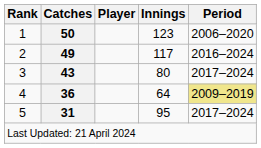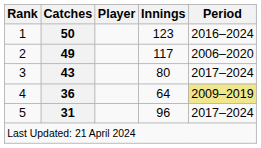 <table class="wikitable plainrowheaders sortable">
 <tr>
 <th scope=col>Rank</th>
 <th scope=col>Catches</th>
 <th scope=col>Player</th>
 <th scope=col>Innings</th>
 <th scope=col>Period</th>
 </tr>
 <tr>
 <td align=center>1</td>
 <th scope=row style=text-align:center;>50</th>
 <td></td>
 <td align=center>123</td>
-<td>2006–2020</td>
+<td>2016–2024</td>
 </tr>
 <tr>
 <td align=center>2</td>
 <th scope=row style=text-align:center;>49</th>
 <td> </td>
 <td align=center>117</td>
-<td>2016–2024</td>
+<td>2006–2020</td>
 </tr>
 <tr>
 <td align=center>3</td>
 <th scope=row style=text-align:center;>43</th>
 <td></td>
 <td align=center>80</td>
 <td>2017–2024</td>
 </tr>
 <tr>
 <td align=center>4</td>
 <th scope=row style=text-align:center;>36</th>
 <td></td>
 <td align=center>64</td>
 <td style="background: khaki;">2009–2019</td>
 </tr>
 <tr>
 <td align=center>5</td>
 <th scope=row style=text-align:center;>31</th>
 <td></td>
-<td align=center>95</td>
+<td align=center>96</td>
 <td>2017–2024</td>
 </tr>
 <tr class=sortbottom>
 <td colspan=5><small>Last Updated: 21 April 2024</small></td>
 </tr>
 </table>
